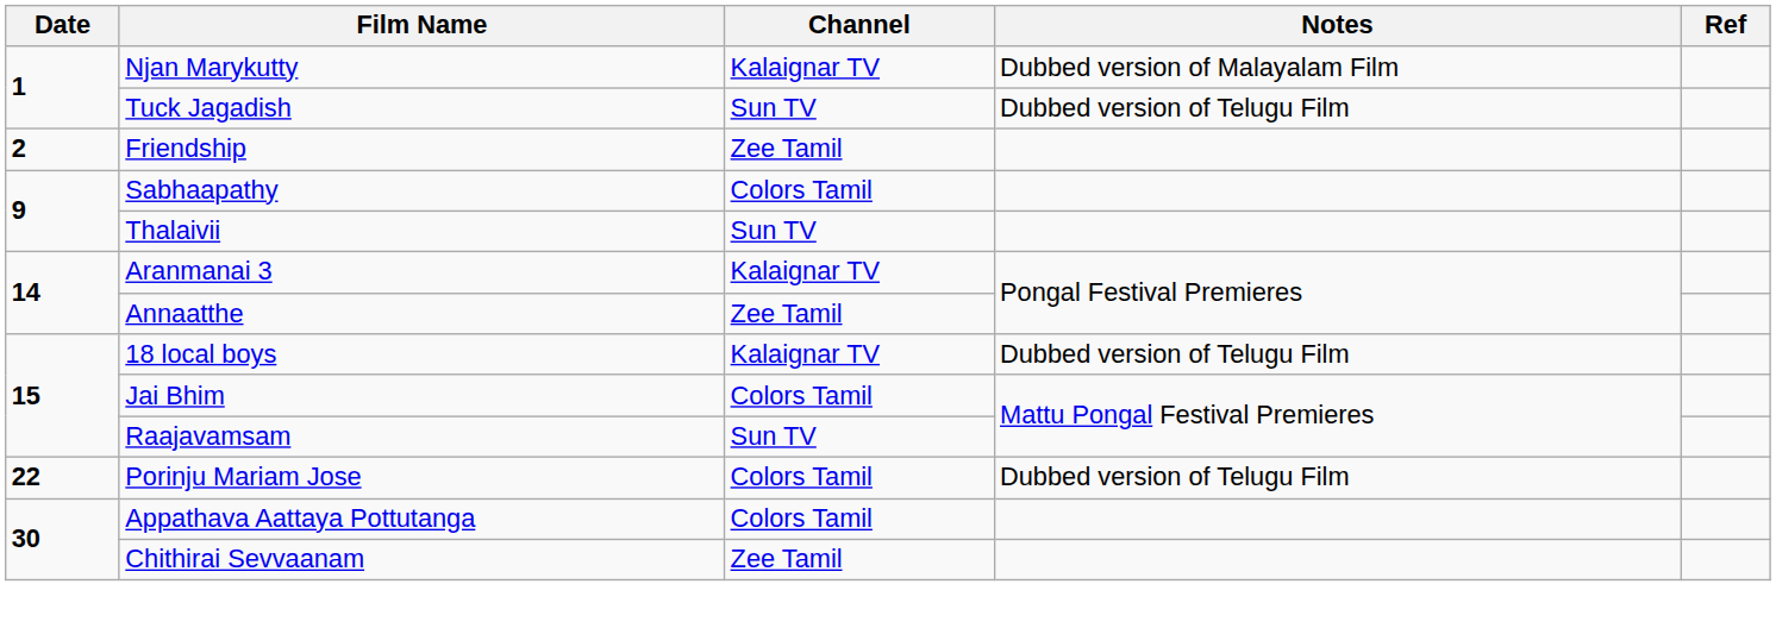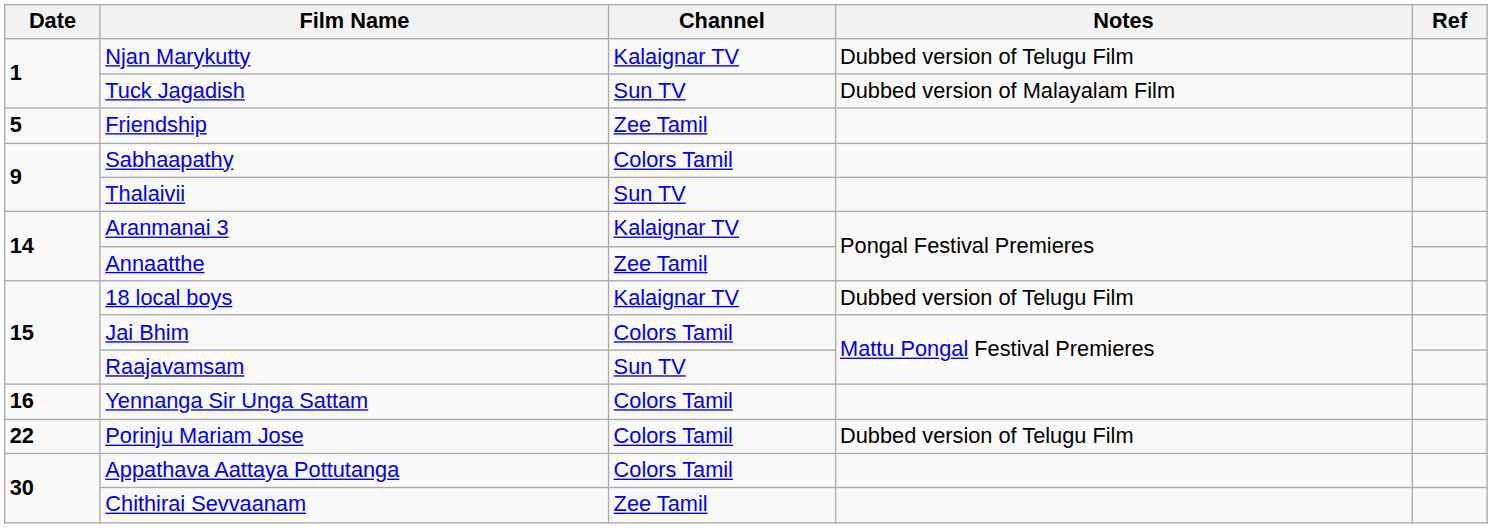 <table class="wikitable" width="55%">
 <tr>
 <th>Date</th>
 <th>Film Name</th>
 <th>Channel</th>
 <th>Notes</th>
 <th>Ref</th>
 </tr>
 <tr>
 <td rowspan="2"><strong>1</strong></td>
 <td><a href='#'>Njan Marykutty</a></td>
 <td><a href='#'>Kalaignar TV</a></td>
-<td>Dubbed version of Malayalam Film</td>
+<td>Dubbed version of Telugu Film</td>
 <td></td>
 </tr>
 <tr>
 <td><a href='#'>Tuck Jagadish</a></td>
 <td><a href='#'>Sun TV</a></td>
-<td>Dubbed version of Telugu Film</td>
+<td>Dubbed version of Malayalam Film</td>
 <td></td>
 </tr>
 <tr>
-<td><strong>2</strong></td>
+<td><strong>5</strong></td>
 <td><a href='#'>Friendship</a></td>
 <td><a href='#'>Zee Tamil</a></td>
 <td></td>
 <td></td>
 </tr>
 <tr>
 <td rowspan="2"><strong>9</strong></td>
 <td><a href='#'>Sabhaapathy</a></td>
 <td><a href='#'>Colors Tamil</a></td>
 <td></td>
 <td></td>
 </tr>
 <tr>
 <td><a href='#'>Thalaivii</a></td>
 <td><a href='#'>Sun TV</a></td>
 <td></td>
 <td></td>
 </tr>
 <tr>
 <td rowspan="2"><strong>14</strong></td>
 <td><a href='#'>Aranmanai 3</a></td>
 <td><a href='#'>Kalaignar TV</a></td>
 <td rowspan="2">Pongal Festival Premieres</td>
 <td></td>
 </tr>
 <tr>
 <td><a href='#'>Annaatthe</a></td>
 <td><a href='#'>Zee Tamil</a></td>
 <td></td>
 </tr>
 <tr>
 <td rowspan="3"><strong>15</strong></td>
 <td><a href='#'>18 local boys</a></td>
 <td><a href='#'>Kalaignar TV</a></td>
 <td>Dubbed version of Telugu Film</td>
 </tr>
 <tr>
 <td><a href='#'>Jai Bhim</a></td>
 <td><a href='#'>Colors Tamil</a></td>
 <td rowspan="2"><a href='#'>Mattu Pongal</a> Festival Premieres</td>
 <td></td>
 </tr>
 <tr>
 <td><a href='#'>Raajavamsam</a></td>
 <td><a href='#'>Sun TV</a></td>
 <td></td>
 </tr>
 <tr>
+<td rowspan="1"><strong>16</strong></td>
+<td><a href='#'>Yennanga Sir Unga Sattam</a></td>
+<td><a href='#'>Colors Tamil</a></td>
+<td></td>
+<td></td>
+</tr>
+<tr>
 <td rowspan="1"><strong>22</strong></td>
 <td><a href='#'>Porinju Mariam Jose</a></td>
 <td><a href='#'>Colors Tamil</a></td>
 <td>Dubbed version of Telugu Film</td>
 <td></td>
 </tr>
 <tr>
 <td rowspan="2"><strong>30</strong></td>
 <td><a href='#'>Appathava Aattaya Pottutanga</a></td>
 <td><a href='#'>Colors Tamil</a></td>
 <td></td>
 <td></td>
 </tr>
 <tr>
 <td><a href='#'>Chithirai Sevvaanam</a></td>
 <td><a href='#'>Zee Tamil</a></td>
 <td></td>
 <td></td>
 </tr>
 </table>
